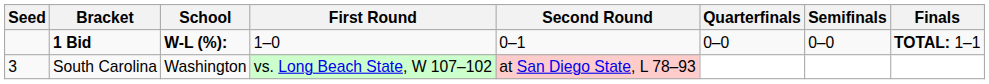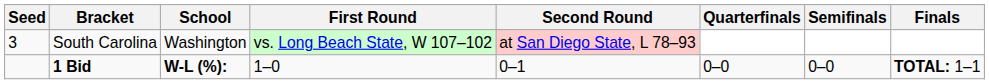 <table class="sortable wikitable" style="white-space:nowrap; font-size:90%;">
 <tr>
 <th>Seed</th>
 <th>Bracket</th>
 <th>School</th>
 <th>First Round</th>
 <th>Second Round</th>
 <th>Quarterfinals</th>
 <th>Semifinals</th>
 <th>Finals</th>
 </tr>
 <tr>
+<td>3</td>
+<td>South Carolina</td>
+<td>Washington</td>
+<td style="background:#cfc;">vs. <a href='#'>Long Beach State</a>, W 107–102</td>
+<td style="background:#fcc;">at <a href='#'>San Diego State</a>, L 78–93</td>
+<td style="background:#fff;"></td>
+<td style="background:#fff;"></td>
+<td style="background:#fff;"></td>
+</tr>
+<tr>
 <td></td>
 <td><strong>1 Bid</strong></td>
 <td><strong>W-L (%):</strong></td>
 <td>1–0 </td>
 <td>0–1 </td>
 <td>0–0 </td>
 <td>0–0 </td>
 <td><strong>TOTAL:</strong> 1–1 </td>
 </tr>
-<tr>
-<td>3</td>
-<td>South Carolina</td>
-<td>Washington</td>
-<td style="background:#cfc;">vs. <a href='#'>Long Beach State</a>, W 107–102</td>
-<td style="background:#fcc;">at <a href='#'>San Diego State</a>, L 78–93</td>
-<td style="background:#fff;"></td>
-<td style="background:#fff;"></td>
-<td style="background:#fff;"></td>
-</tr>
 </table>
